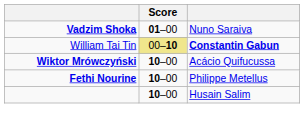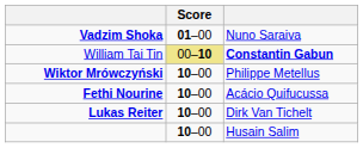 <table class="wikitable" style="text-align: center; font-size:90% ">
 <tr>
 <th align="right" width="180"></th>
 <th width="60">Score</th>
 <th align="left" width="150"></th>
 </tr>
 <tr>
 <td align=right><strong><a href='#'>Vadzim Shoka</a> </strong></td>
 <td align=center><strong>01</strong>–00</td>
 <td align=left> <a href='#'>Nuno Saraiva</a></td>
 </tr>
 <tr>
 <td align=right><a href='#'>William Tai Tin</a> </td>
 <td align=center style="background: khaki;">00–<strong>10</strong></td>
 <td align=left><strong> <a href='#'>Constantin Gabun</a></strong></td>
 </tr>
 <tr>
 <td align=right><strong><a href='#'>Wiktor Mrówczyński</a> </strong></td>
 <td align=center><strong>10</strong>–00</td>
-<td align=left> <a href='#'>Acácio Quifucussa</a></td>
+<td align=left> <a href='#'>Philippe Metellus</a></td>
 </tr>
 <tr>
 <td align=right><strong><a href='#'>Fethi Nourine</a> </strong></td>
 <td align=center><strong>10</strong>–00</td>
-<td align=left> <a href='#'>Philippe Metellus</a></td>
+<td align=left> <a href='#'>Acácio Quifucussa</a></td>
+</tr>
+<tr>
+<td align=right><strong><a href='#'>Lukas Reiter</a> </strong></td>
+<td align=center><strong>10</strong>–00</td>
+<td align=left> <a href='#'>Dirk Van Tichelt</a></td>
 </tr>
 <tr>
 <td align=right><strong></strong></td>
 <td align=center><strong>10</strong>–00</td>
 <td align=left> <a href='#'>Husain Salim</a></td>
 </tr>
 </table>
